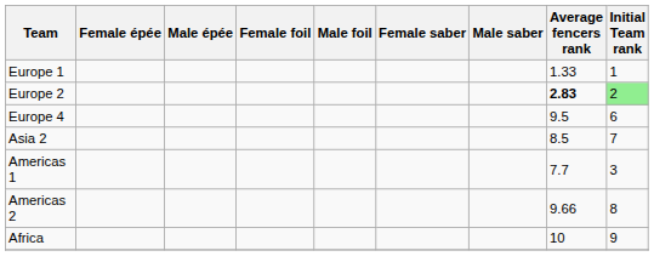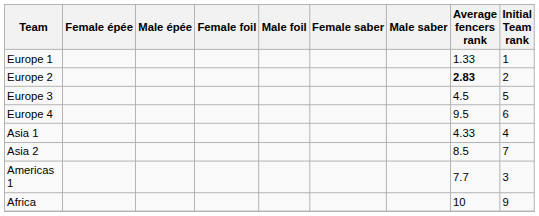 <table class="wikitable" style="font-size: 80%;">
 <tr>
 <th width="60">Team</th>
 <th>Female épée</th>
 <th>Male épée</th>
 <th>Female foil</th>
 <th>Male foil</th>
 <th>Female saber</th>
 <th>Male saber</th>
 <th>Average<br>fencers<br>rank</th>
 <th>Initial<br>Team<br>rank</th>
 </tr>
 <tr>
 <td>Europe 1</td>
 <td></td>
 <td></td>
 <td></td>
 <td></td>
 <td></td>
 <td></td>
 <td>1.33</td>
 <td>1</td>
 </tr>
 <tr>
 <td>Europe 2</td>
 <td></td>
 <td></td>
 <td></td>
 <td></td>
 <td></td>
 <td></td>
 <td><strong>2.83</strong></td>
-<td style="background: lightgreen;">2</td>
+<td>2</td>
+</tr>
+<tr>
+<td>Europe 3</td>
+<td></td>
+<td></td>
+<td></td>
+<td></td>
+<td></td>
+<td></td>
+<td>4.5</td>
+<td>5</td>
 </tr>
 <tr>
 <td>Europe 4</td>
 <td></td>
 <td></td>
 <td></td>
 <td></td>
 <td></td>
 <td></td>
 <td>9.5</td>
 <td>6</td>
+</tr>
+<tr>
+<td>Asia 1</td>
+<td></td>
+<td></td>
+<td></td>
+<td></td>
+<td></td>
+<td></td>
+<td>4.33</td>
+<td>4</td>
 </tr>
 <tr>
 <td>Asia 2</td>
 <td></td>
 <td></td>
 <td></td>
 <td></td>
 <td></td>
 <td></td>
 <td>8.5</td>
 <td>7</td>
 </tr>
 <tr>
 <td>Americas 1</td>
 <td></td>
 <td></td>
 <td></td>
 <td></td>
 <td></td>
 <td></td>
 <td>7.7</td>
 <td>3</td>
 </tr>
 <tr>
-<td>Americas 2</td>
-<td></td>
-<td></td>
-<td></td>
-<td></td>
-<td></td>
-<td></td>
-<td>9.66</td>
-<td>8</td>
-</tr>
-<tr>
 <td>Africa</td>
 <td></td>
 <td></td>
 <td></td>
 <td></td>
 <td></td>
 <td></td>
 <td>10</td>
 <td>9</td>
 </tr>
 <tr>
 </tr>
 <tr>
 </tr>
 </table>
